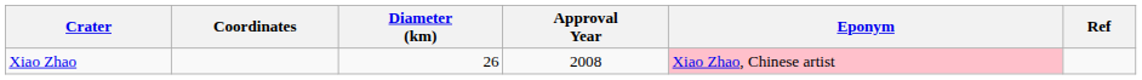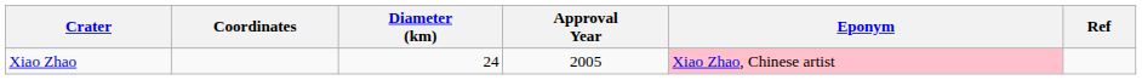 <table class="wikitable unsortable" style="min-width: 90%">
 <tr>
 <th style="width:10em"><a href='#'>Crater</a></th>
 <th style="width:10em">Coordinates</th>
 <th><a href='#'>Diameter</a><br>(km)</th>
 <th>Approval<br>Year</th>
 <th class="unsortable"><a href='#'>Eponym</a></th>
 <th class="unsortable">Ref</th>
 </tr>
 <tr id="Xiao Zhao">
 <td><a href='#'>Xiao Zhao</a></td>
 <td></td>
-<td align=right>26</td>
-<td align=center>2008</td>
+<td align=right>24</td>
+<td align=center>2005</td>
 <td style="background: pink;"><a href='#'>Xiao Zhao</a>, Chinese artist</td>
 <td></td>
 </tr>
 </table>
